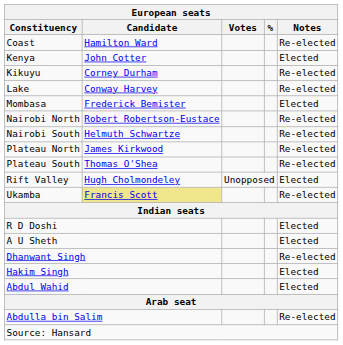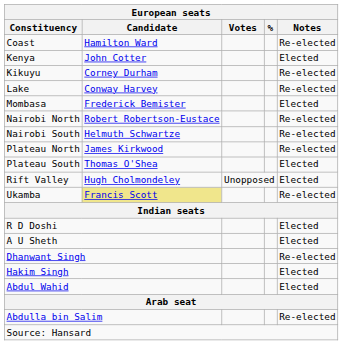 <table class=wikitable>
 <tr>
 <th colspan=5>European seats</th>
 </tr>
 <tr>
 <th>Constituency</th>
 <th>Candidate</th>
 <th>Votes</th>
 <th>%</th>
 <th>Notes</th>
 </tr>
 <tr>
 <td>Coast</td>
 <td><a href='#'>Hamilton Ward</a></td>
 <td></td>
 <td></td>
 <td>Re-elected</td>
 </tr>
 <tr>
 <td>Kenya</td>
 <td><a href='#'>John Cotter</a></td>
 <td></td>
 <td></td>
 <td>Elected</td>
 </tr>
 <tr>
 <td>Kikuyu</td>
 <td><a href='#'>Corney Durham</a></td>
 <td></td>
 <td></td>
 <td>Re-elected</td>
 </tr>
 <tr>
 <td>Lake</td>
 <td><a href='#'>Conway Harvey</a></td>
 <td></td>
 <td></td>
 <td>Re-elected</td>
 </tr>
 <tr>
 <td>Mombasa</td>
 <td><a href='#'>Frederick Bemister</a></td>
 <td></td>
 <td></td>
 <td>Elected</td>
 </tr>
 <tr>
 <td>Nairobi North</td>
 <td><a href='#'>Robert Robertson-Eustace</a></td>
 <td></td>
 <td></td>
 <td>Re-elected</td>
 </tr>
 <tr>
 <td>Nairobi South</td>
 <td><a href='#'>Helmuth Schwartze</a></td>
 <td></td>
 <td></td>
 <td>Re-elected</td>
 </tr>
 <tr>
 <td>Plateau North</td>
 <td><a href='#'>James Kirkwood</a></td>
 <td></td>
 <td></td>
 <td>Re-elected</td>
 </tr>
 <tr>
 <td>Plateau South</td>
 <td><a href='#'>Thomas O'Shea</a></td>
 <td></td>
 <td></td>
-<td>Re-elected</td>
+<td>Elected</td>
 </tr>
 <tr>
 <td>Rift Valley</td>
 <td><a href='#'>Hugh Cholmondeley</a></td>
 <td colspan=2 align=center>Unopposed</td>
 <td>Elected</td>
 </tr>
 <tr>
 <td>Ukamba</td>
 <td style="background: khaki;"><a href='#'>Francis Scott</a></td>
 <td></td>
 <td></td>
 <td>Re-elected</td>
 </tr>
 <tr>
 <th colspan=5>Indian seats</th>
 </tr>
 <tr>
 <td colspan=2>R D Doshi</td>
 <td></td>
 <td></td>
 <td>Elected</td>
 </tr>
 <tr>
 <td colspan=2>A U Sheth</td>
 <td></td>
 <td></td>
 <td>Elected</td>
 </tr>
 <tr>
 <td colspan=2><a href='#'>Dhanwant Singh</a></td>
 <td></td>
 <td></td>
 <td>Re-elected</td>
 </tr>
 <tr>
 <td colspan=2><a href='#'>Hakim Singh</a></td>
 <td></td>
 <td></td>
 <td>Elected</td>
 </tr>
 <tr>
 <td colspan=2><a href='#'>Abdul Wahid</a></td>
 <td></td>
 <td></td>
 <td>Elected</td>
 </tr>
 <tr>
 <th colspan=5>Arab seat</th>
 </tr>
 <tr>
 <td colspan=2><a href='#'>Abdulla bin Salim</a></td>
 <td></td>
 <td></td>
 <td>Re-elected</td>
 </tr>
 <tr>
 <td colspan=5>Source: Hansard</td>
 </tr>
 </table>
